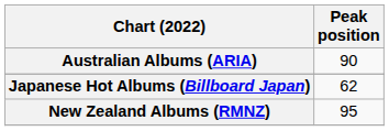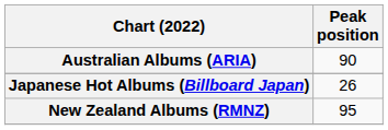 <table class="wikitable sortable plainrowheaders" style="text-align:center">
 <tr>
 <th scope="col">Chart (2022)</th>
 <th scope="col">Peak<br>position</th>
 </tr>
 <tr>
 <th scope="row">Australian Albums (<a href='#'>ARIA</a>)</th>
 <td>90</td>
 </tr>
 <tr>
 </tr>
 <tr>
 </tr>
 <tr>
 </tr>
 <tr>
 </tr>
 <tr>
 </tr>
 <tr>
 </tr>
 <tr>
 </tr>
 <tr>
 <th scope="row">Japanese Hot Albums (<em><a href='#'>Billboard Japan</a></em>)</th>
-<td>62</td>
+<td>26</td>
 </tr>
 <tr>
 <th scope="row">New Zealand Albums (<a href='#'>RMNZ</a>)</th>
 <td>95</td>
 </tr>
 <tr>
 </tr>
 <tr>
 </tr>
 <tr>
 </tr>
 <tr>
 </tr>
 <tr>
 </tr>
 <tr>
 </tr>
 <tr>
 </tr>
 </table>
